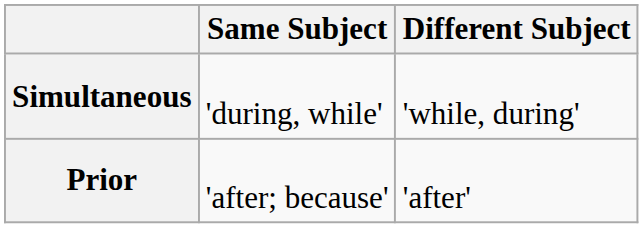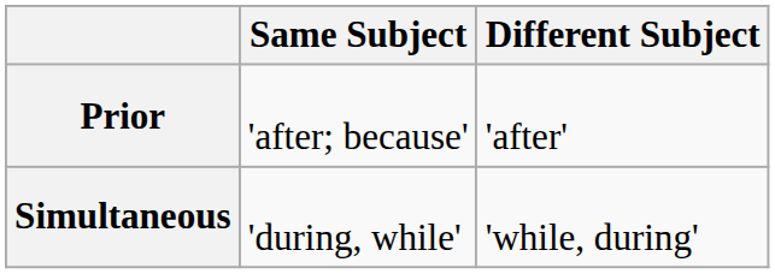 <table class="wikitable" border="1">
 <tr>
 <th></th>
 <th>Same Subject</th>
 <th>Different Subject</th>
 </tr>
 <tr>
+<th>Prior</th>
+<td><br>'after; because'</td>
+<td><br>'after'</td>
+</tr>
+<tr>
 <th>Simultaneous</th>
 <td><br>'during, while'</td>
 <td><br>'while, during'</td>
 </tr>
-<tr>
-<th>Prior</th>
-<td><br>'after; because'</td>
-<td><br>'after'</td>
-</tr>
 </table>
